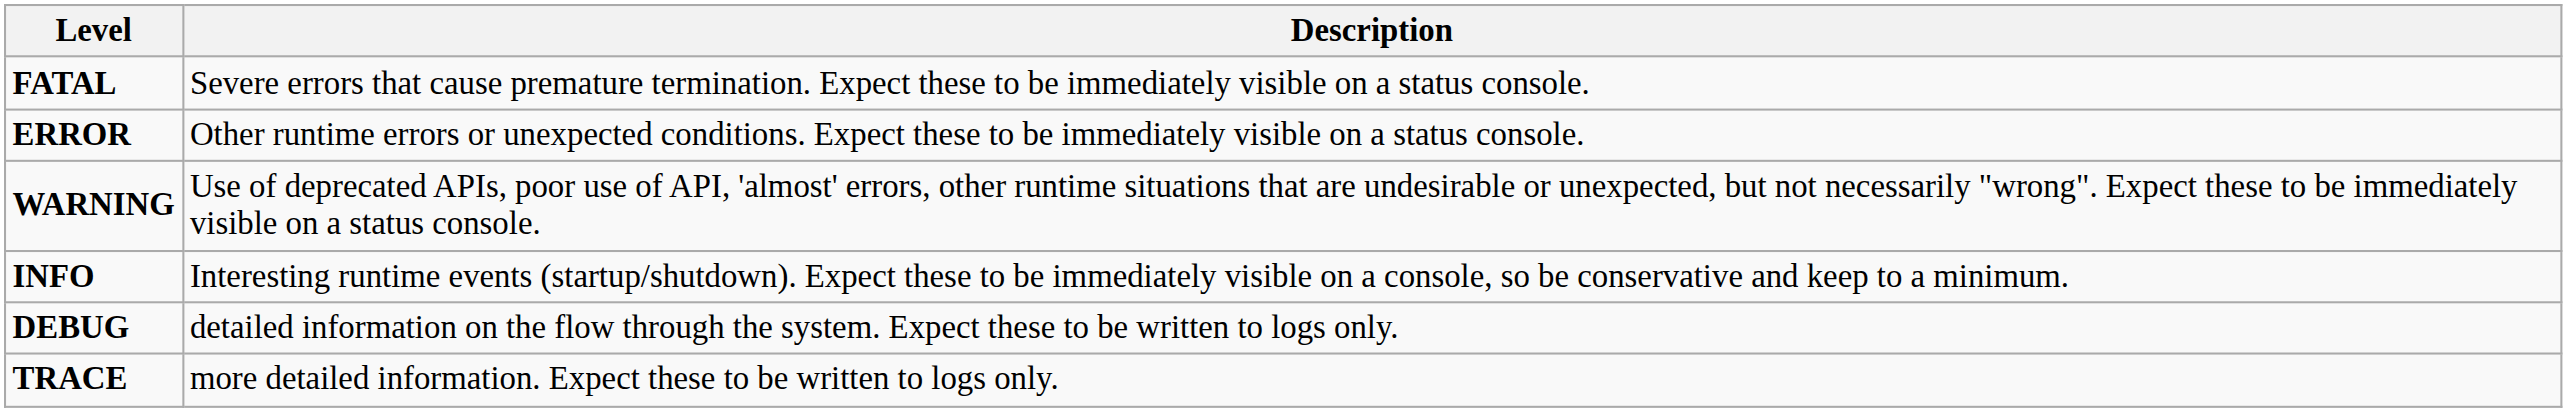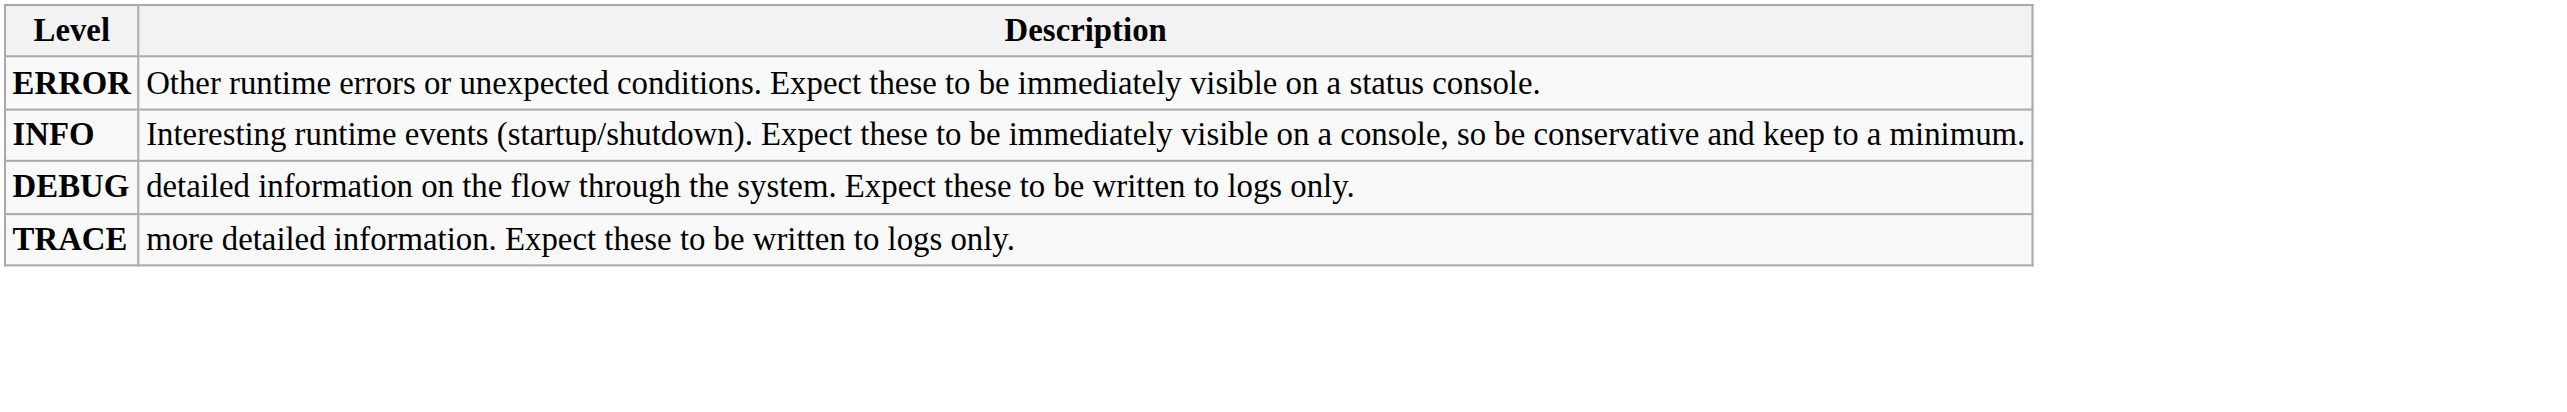 <table class="wikitable">
 <tr>
 <th>Level</th>
 <th>Description</th>
 </tr>
 <tr>
-<td><strong>FATAL</strong></td>
-<td>Severe errors that cause premature termination. Expect these to be immediately visible on a status console.</td>
-</tr>
-<tr>
 <td><strong>ERROR</strong></td>
 <td>Other runtime errors or unexpected conditions. Expect these to be immediately visible on a status console.</td>
-</tr>
-<tr>
-<td><strong>WARNING</strong></td>
-<td>Use of deprecated APIs, poor use of API, 'almost' errors, other runtime situations that are undesirable or unexpected, but not necessarily "wrong". Expect these to be immediately visible on a status console.</td>
 </tr>
 <tr>
 <td><strong>INFO</strong></td>
 <td>Interesting runtime events (startup/shutdown). Expect these to be immediately visible on a console, so be conservative and keep to a minimum.</td>
 </tr>
 <tr>
 <td><strong>DEBUG</strong></td>
 <td>detailed information on the flow through the system. Expect these to be written to logs only.</td>
 </tr>
 <tr>
 <td><strong>TRACE</strong></td>
 <td>more detailed information. Expect these to be written to logs only.</td>
 </tr>
 </table>
